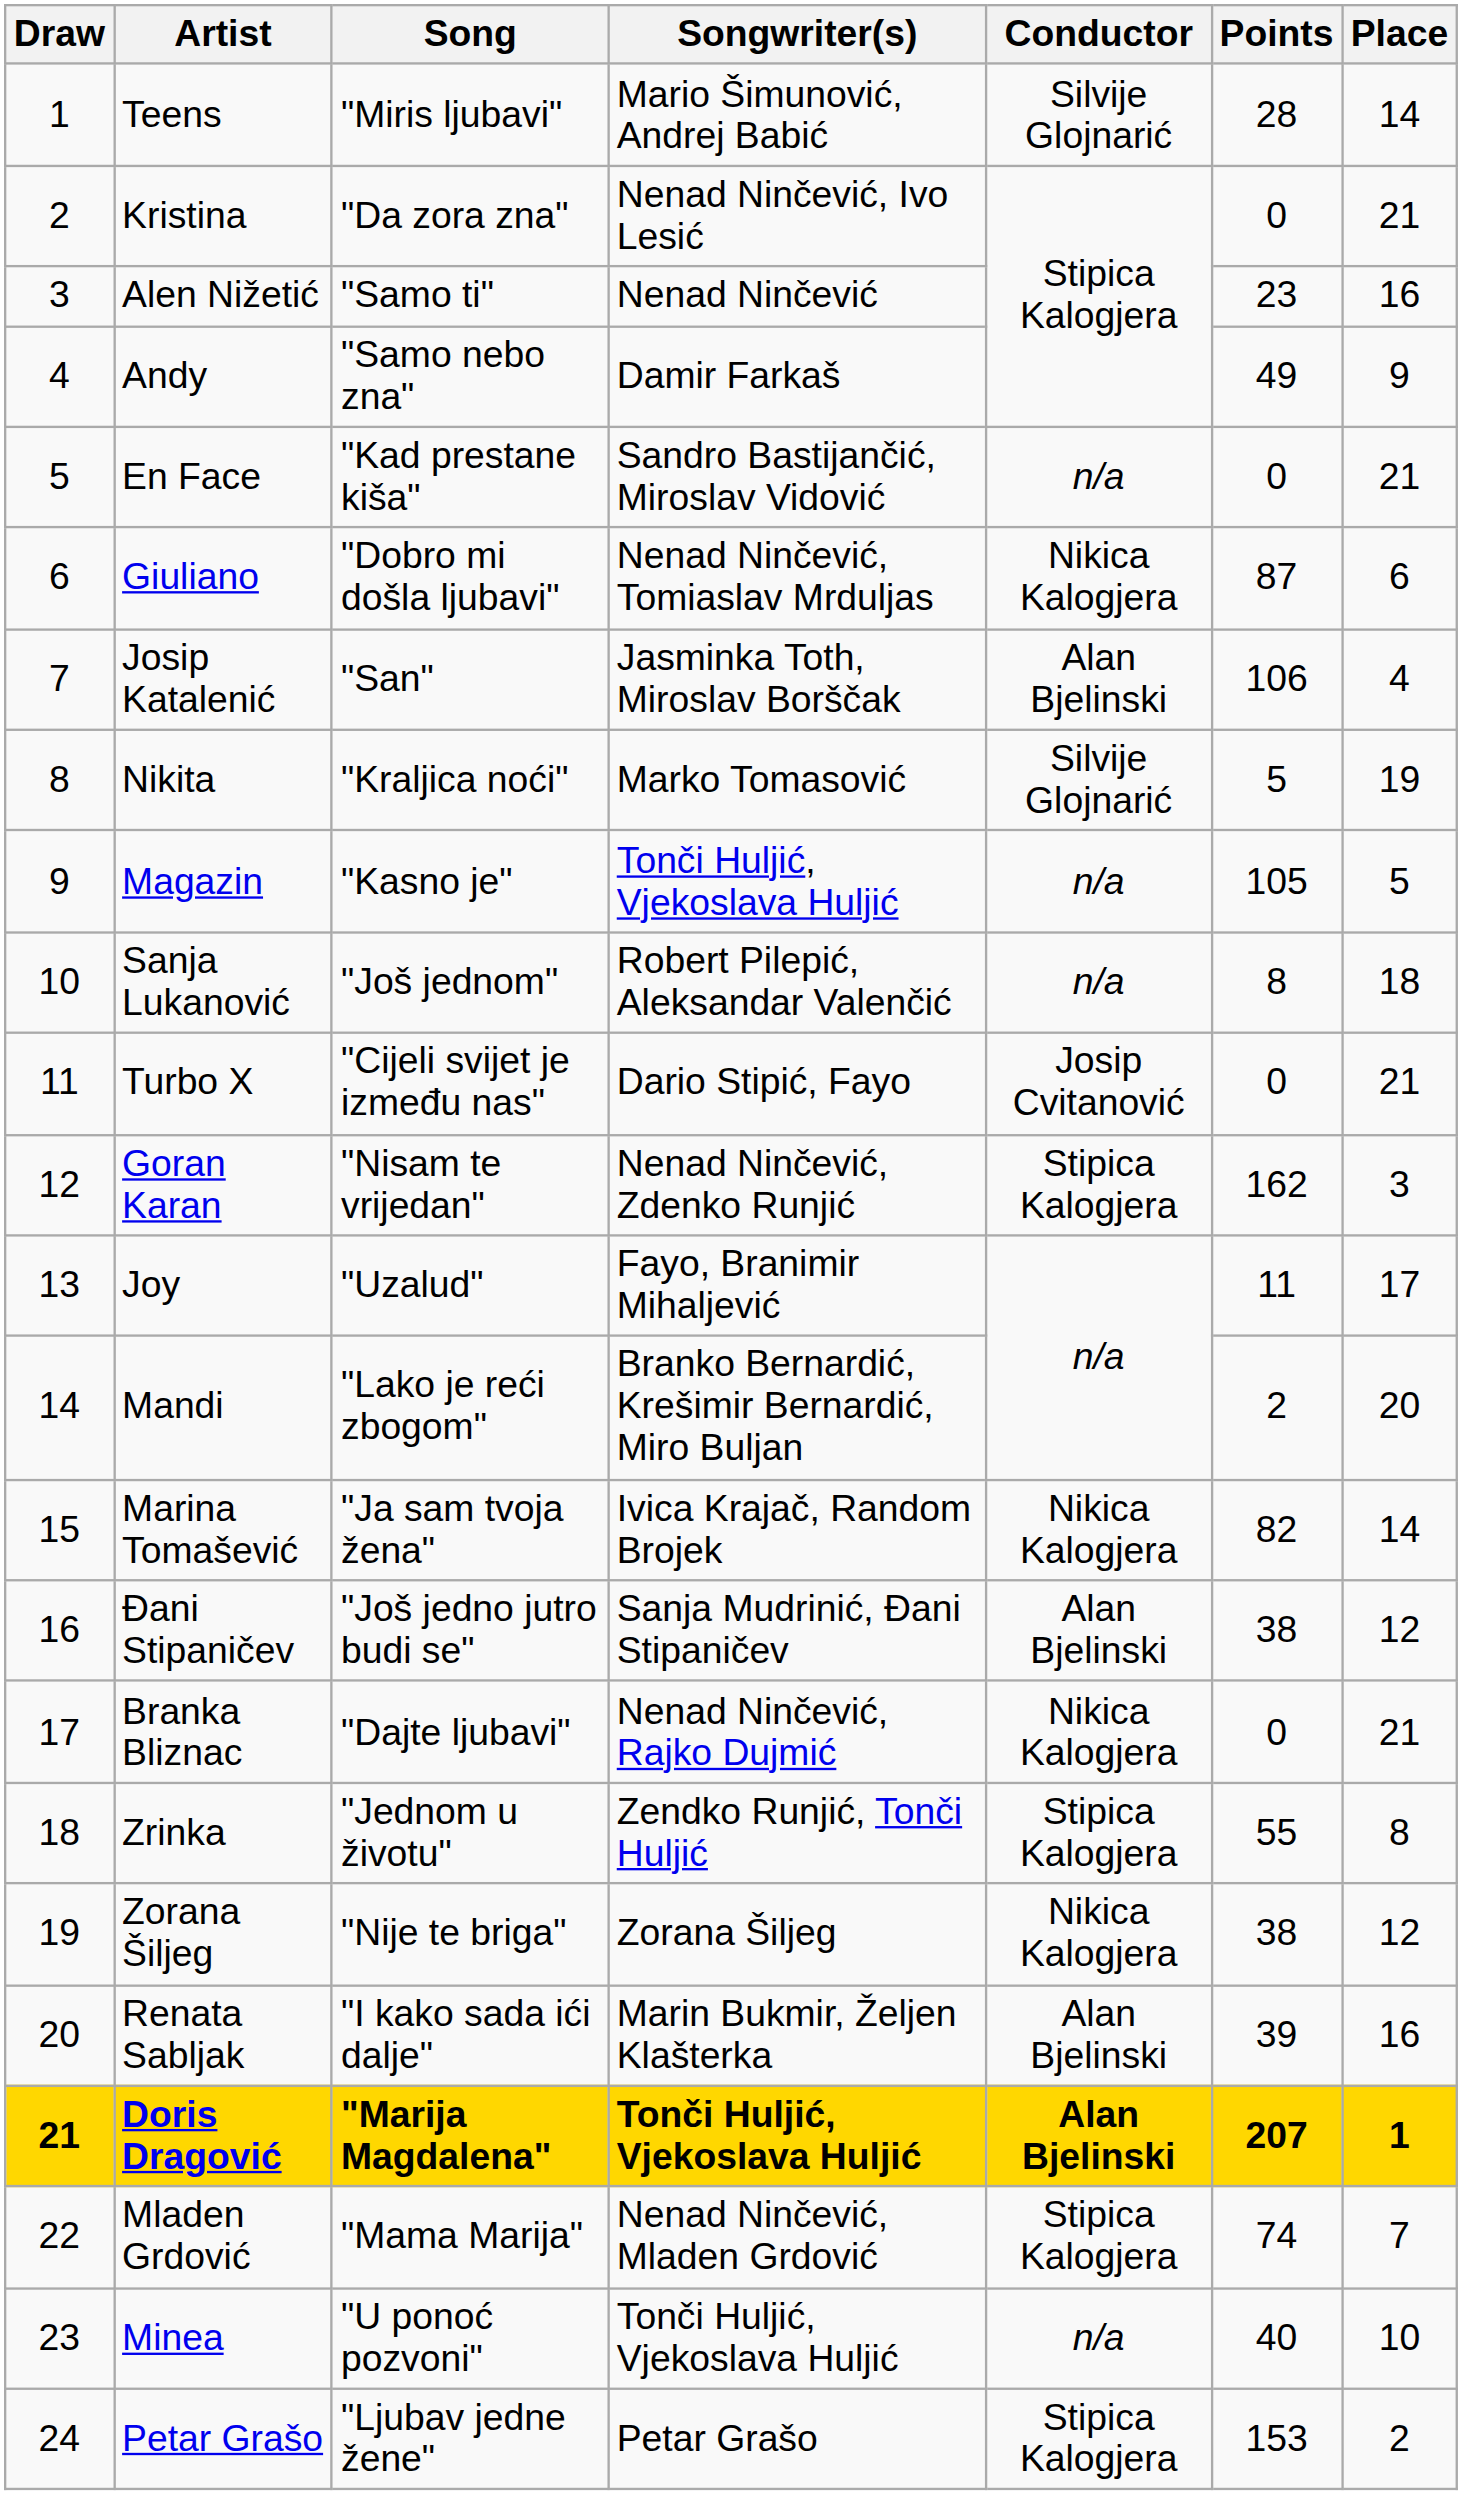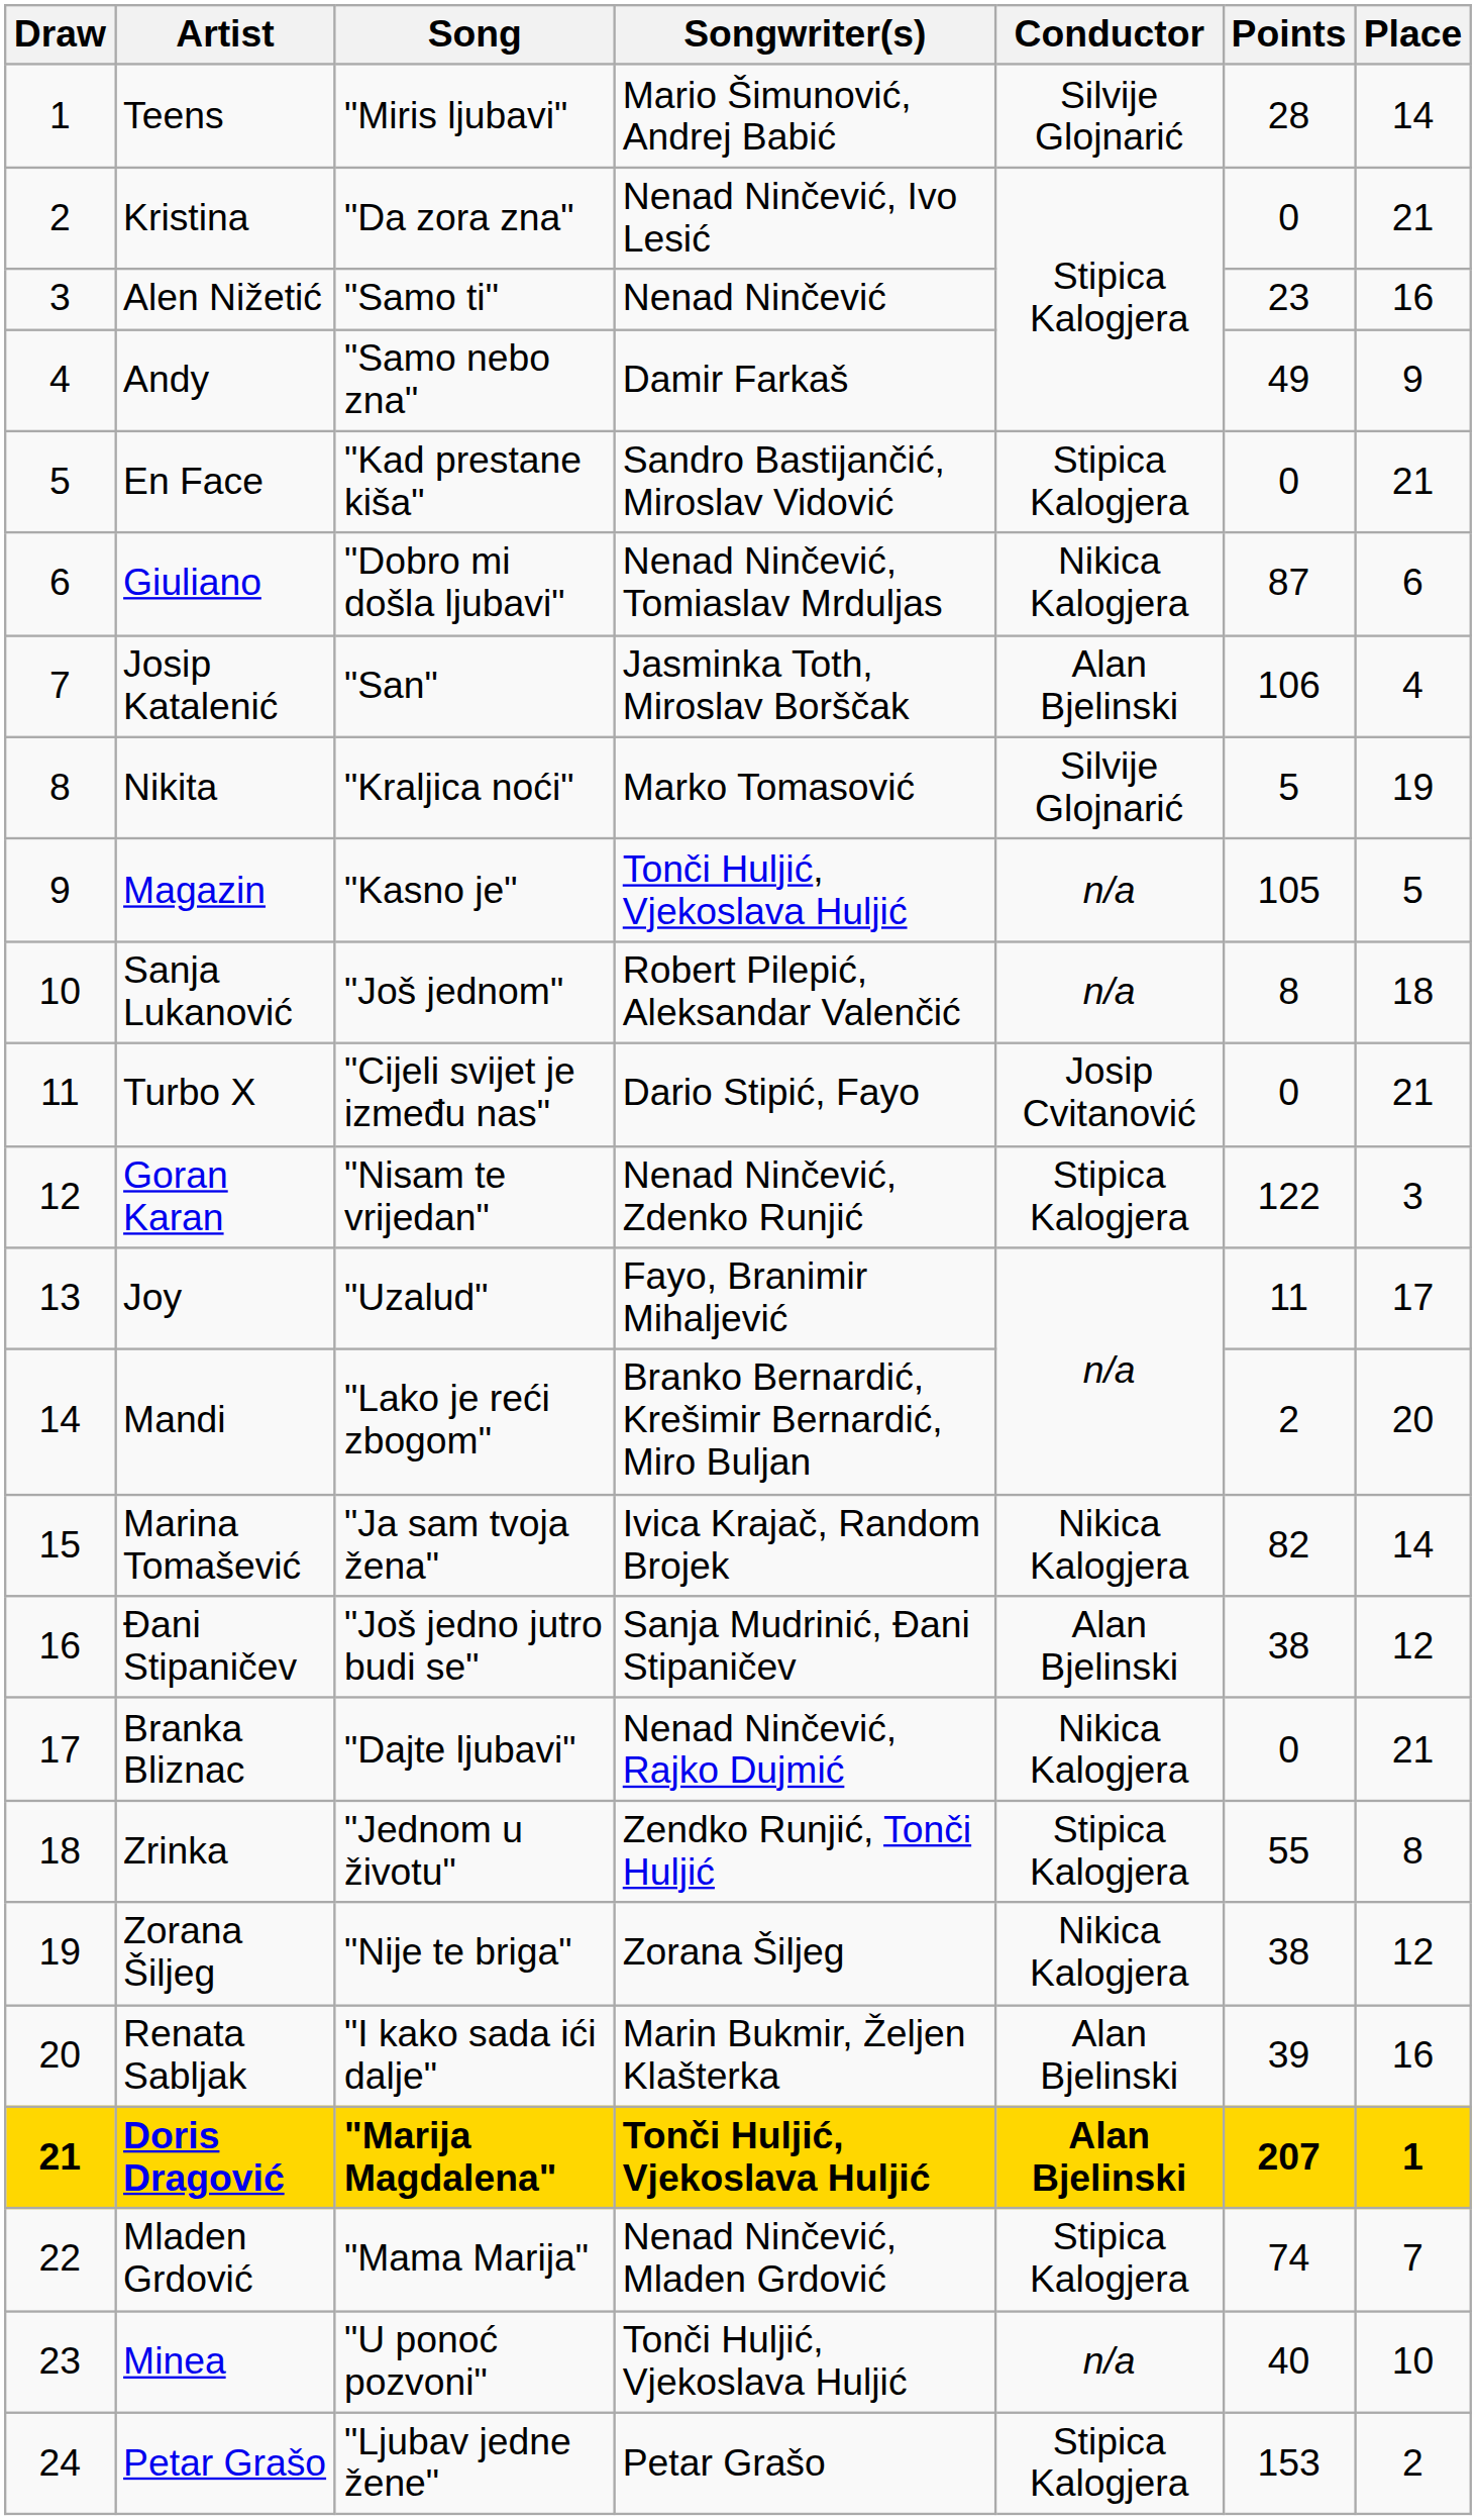 <table class="sortable wikitable" style="margin: 1em auto 1em auto; text-align:center">
 <tr>
 <th>Draw</th>
 <th>Artist</th>
 <th>Song</th>
 <th>Songwriter(s)</th>
 <th>Conductor</th>
 <th>Points</th>
 <th>Place</th>
 </tr>
 <tr>
 <td>1</td>
 <td align="left">Teens</td>
 <td align="left">"Miris ljubavi"</td>
 <td align="left">Mario Šimunović, Andrej Babić</td>
 <td>Silvije Glojnarić</td>
 <td>28</td>
 <td>14</td>
 </tr>
 <tr>
 <td>2</td>
 <td align="left">Kristina</td>
 <td align="left">"Da zora zna"</td>
 <td align="left">Nenad Ninčević, Ivo Lesić</td>
 <td rowspan="3">Stipica Kalogjera</td>
 <td>0</td>
 <td>21</td>
 </tr>
 <tr>
 <td>3</td>
 <td align="left">Alen Nižetić</td>
 <td align="left">"Samo ti"</td>
 <td align="left">Nenad Ninčević</td>
 <td>23</td>
 <td>16</td>
 </tr>
 <tr>
 <td>4</td>
 <td align="left">Andy</td>
 <td align="left">"Samo nebo zna"</td>
 <td align="left">Damir Farkaš</td>
 <td>49</td>
 <td>9</td>
 </tr>
 <tr>
 <td>5</td>
 <td align="left">En Face</td>
 <td align="left">"Kad prestane kiša"</td>
 <td align="left">Sandro Bastijančić, Miroslav Vidović</td>
-<td><em>n/a</em></td>
+<td>Stipica Kalogjera</td>
 <td>0</td>
 <td>21</td>
 </tr>
 <tr>
 <td>6</td>
 <td align="left"><a href='#'>Giuliano</a></td>
 <td align="left">"Dobro mi došla ljubavi"</td>
 <td align="left">Nenad Ninčević, Tomiaslav Mrduljas</td>
 <td>Nikica Kalogjera</td>
 <td>87</td>
 <td>6</td>
 </tr>
 <tr>
 <td>7</td>
 <td align="left">Josip Katalenić</td>
 <td align="left">"San"</td>
 <td align="left">Jasminka Toth, Miroslav Borščak</td>
 <td>Alan Bjelinski</td>
 <td>106</td>
 <td>4</td>
 </tr>
 <tr>
 <td>8</td>
 <td align="left">Nikita</td>
 <td align="left">"Kraljica noći"</td>
 <td align="left">Marko Tomasović</td>
 <td>Silvije Glojnarić</td>
 <td>5</td>
 <td>19</td>
 </tr>
 <tr>
 <td>9</td>
 <td align="left"><a href='#'>Magazin</a></td>
 <td align="left">"Kasno je"</td>
 <td align="left"><a href='#'>Tonči Huljić</a>, <a href='#'>Vjekoslava Huljić</a></td>
 <td><em>n/a</em></td>
 <td>105</td>
 <td>5</td>
 </tr>
 <tr>
 <td>10</td>
 <td align="left">Sanja Lukanović</td>
 <td align="left">"Još jednom"</td>
 <td align="left">Robert Pilepić, Aleksandar Valenčić</td>
 <td><em>n/a</em></td>
 <td>8</td>
 <td>18</td>
 </tr>
 <tr>
 <td>11</td>
 <td align="left">Turbo X</td>
 <td align="left">"Cijeli svijet je između nas"</td>
 <td align="left">Dario Stipić, Fayo</td>
 <td>Josip Cvitanović</td>
 <td>0</td>
 <td>21</td>
 </tr>
 <tr>
 <td>12</td>
 <td align="left"><a href='#'>Goran Karan</a></td>
 <td align="left">"Nisam te vrijedan"</td>
 <td align="left">Nenad Ninčević, Zdenko Runjić</td>
 <td>Stipica Kalogjera</td>
-<td>162</td>
+<td>122</td>
 <td>3</td>
 </tr>
 <tr>
 <td>13</td>
 <td align="left">Joy</td>
 <td align="left">"Uzalud"</td>
 <td align="left">Fayo, Branimir Mihaljević</td>
 <td rowspan="2"><em>n/a</em></td>
 <td>11</td>
 <td>17</td>
 </tr>
 <tr>
 <td>14</td>
 <td align="left">Mandi</td>
 <td align="left">"Lako je reći zbogom"</td>
 <td align="left">Branko Bernardić, Krešimir Bernardić, Miro Buljan</td>
 <td>2</td>
 <td>20</td>
 </tr>
 <tr>
 <td>15</td>
 <td align="left">Marina Tomašević</td>
 <td align="left">"Ja sam tvoja žena"</td>
 <td align="left">Ivica Krajač, Random Brojek</td>
 <td>Nikica Kalogjera</td>
 <td>82</td>
 <td>14</td>
 </tr>
 <tr>
 <td>16</td>
 <td align="left">Đani Stipaničev</td>
 <td align="left">"Još jedno jutro budi se"</td>
 <td align="left">Sanja Mudrinić, Ðani Stipaničev</td>
 <td>Alan Bjelinski</td>
 <td>38</td>
 <td>12</td>
 </tr>
 <tr>
 <td>17</td>
 <td align="left">Branka Bliznac</td>
 <td align="left">"Dajte ljubavi"</td>
 <td align="left">Nenad Ninčević, <a href='#'>Rajko Dujmić</a></td>
 <td>Nikica Kalogjera</td>
 <td>0</td>
 <td>21</td>
 </tr>
 <tr>
 <td>18</td>
 <td align="left">Zrinka</td>
 <td align="left">"Jednom u životu"</td>
 <td align="left">Zendko Runjić, <a href='#'>Tonči Huljić</a></td>
 <td>Stipica Kalogjera</td>
 <td>55</td>
 <td>8</td>
 </tr>
 <tr>
 <td>19</td>
 <td align="left">Zorana Šiljeg</td>
 <td align="left">"Nije te briga"</td>
 <td align="left">Zorana Šiljeg</td>
 <td>Nikica Kalogjera</td>
 <td>38</td>
 <td>12</td>
 </tr>
 <tr>
 <td>20</td>
 <td align="left">Renata Sabljak</td>
 <td align="left">"I kako sada ići dalje"</td>
 <td align="left">Marin Bukmir, Željen Klašterka</td>
 <td>Alan Bjelinski</td>
 <td>39</td>
 <td>16</td>
 </tr>
 <tr style="font-weight:bold; background:gold;">
 <td>21</td>
 <td align="left"><a href='#'>Doris Dragović</a></td>
 <td align="left">"Marija Magdalena"</td>
 <td align="left">Tonči Huljić, Vjekoslava Huljić</td>
 <td>Alan Bjelinski</td>
 <td>207</td>
 <td>1</td>
 </tr>
 <tr>
 <td>22</td>
 <td align="left">Mladen Grdović</td>
 <td align="left">"Mama Marija"</td>
 <td align="left">Nenad Ninčević, Mladen Grdović</td>
 <td>Stipica Kalogjera</td>
 <td>74</td>
 <td>7</td>
 </tr>
 <tr>
 <td>23</td>
 <td align="left"><a href='#'>Minea</a></td>
 <td align="left">"U ponoć pozvoni"</td>
 <td align="left">Tonči Huljić, Vjekoslava Huljić</td>
 <td><em>n/a</em></td>
 <td>40</td>
 <td>10</td>
 </tr>
 <tr>
 <td>24</td>
 <td align="left"><a href='#'>Petar Grašo</a></td>
 <td align="left">"Ljubav jedne žene"</td>
 <td align="left">Petar Grašo</td>
 <td>Stipica Kalogjera</td>
 <td>153</td>
 <td>2</td>
 </tr>
 </table>
